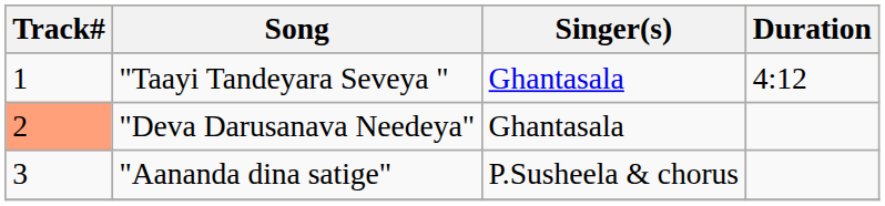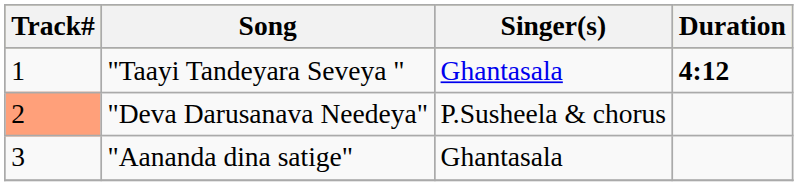 <table class="wikitable">
 <tr style="background:#ff9; text-align:center;">
 <th>Track#</th>
 <th>Song</th>
 <th>Singer(s)</th>
 <th>Duration</th>
 </tr>
 <tr>
 <td>1</td>
 <td>"Taayi Tandeyara Seveya "</td>
 <td><a href='#'>Ghantasala</a></td>
-<td>4:12</td>
+<td><strong>4:12</strong></td>
 </tr>
 <tr>
 <td style="background: lightsalmon;">2</td>
 <td>"Deva Darusanava Needeya"</td>
-<td>Ghantasala</td>
+<td>P.Susheela & chorus</td>
 <td></td>
 </tr>
 <tr>
 <td>3</td>
 <td>"Aananda dina satige"</td>
-<td>P.Susheela & chorus</td>
+<td>Ghantasala</td>
 <td></td>
 </tr>
 <tr>
 </tr>
 </table>
